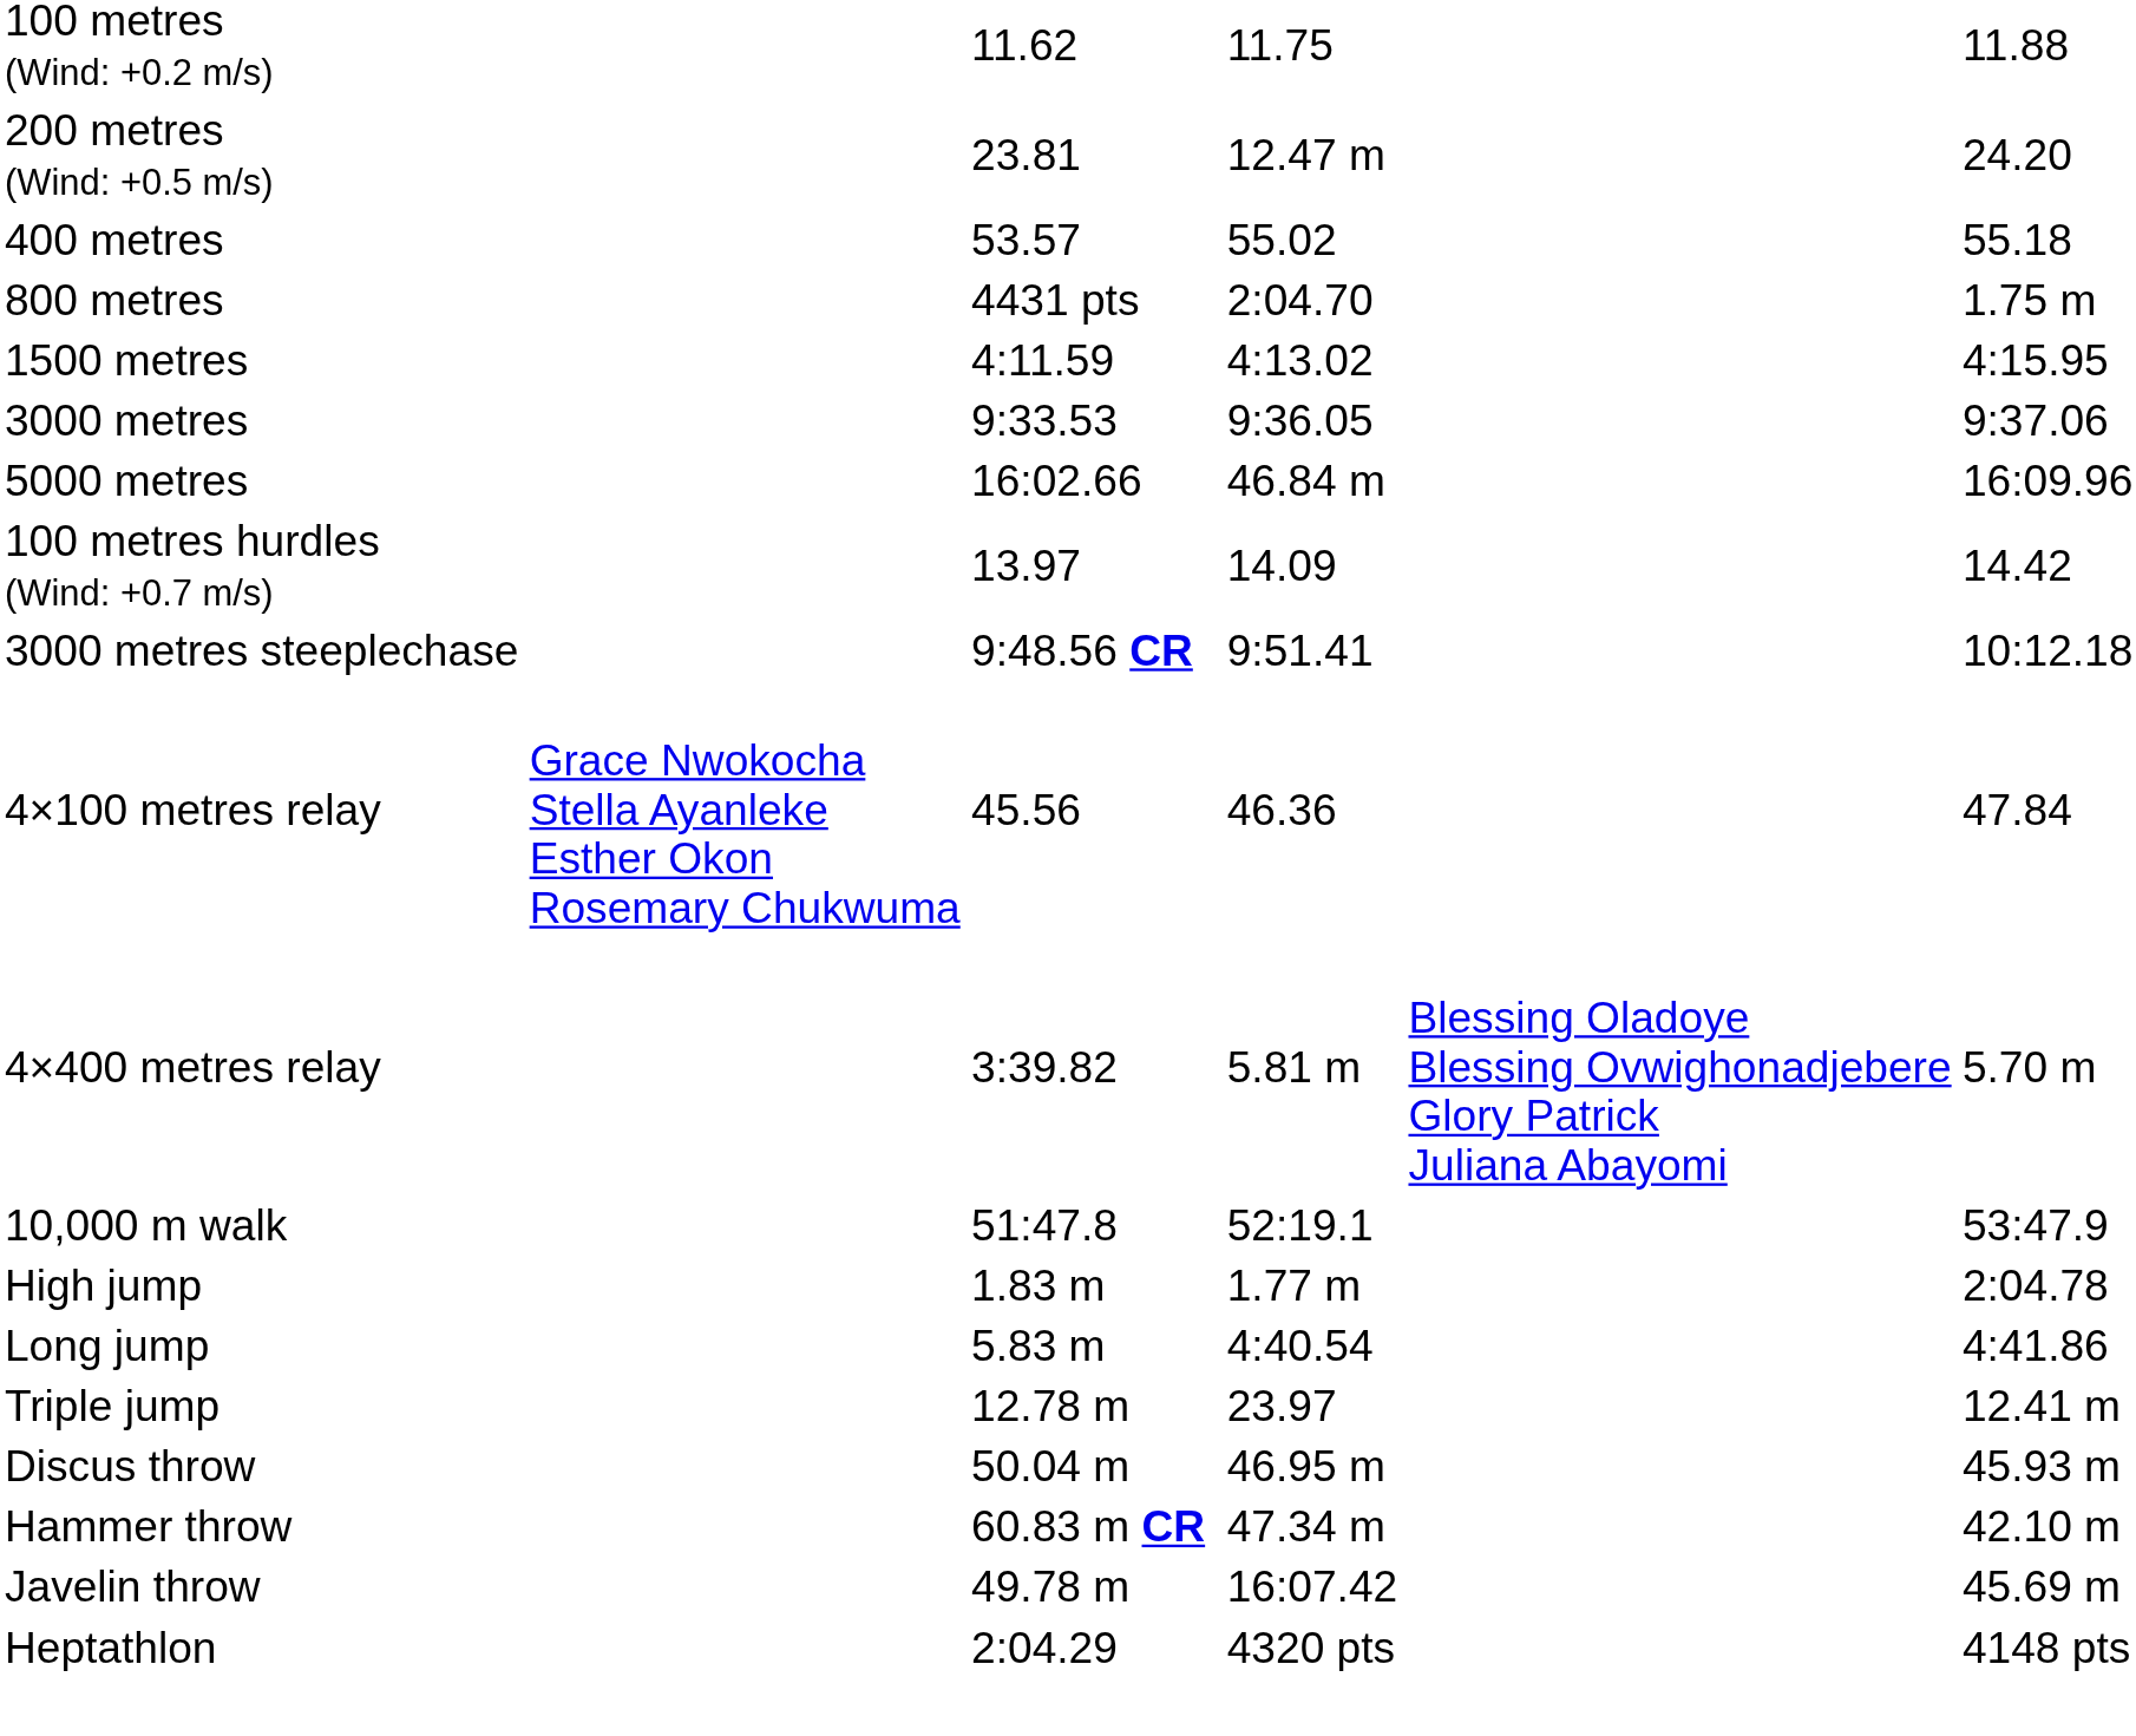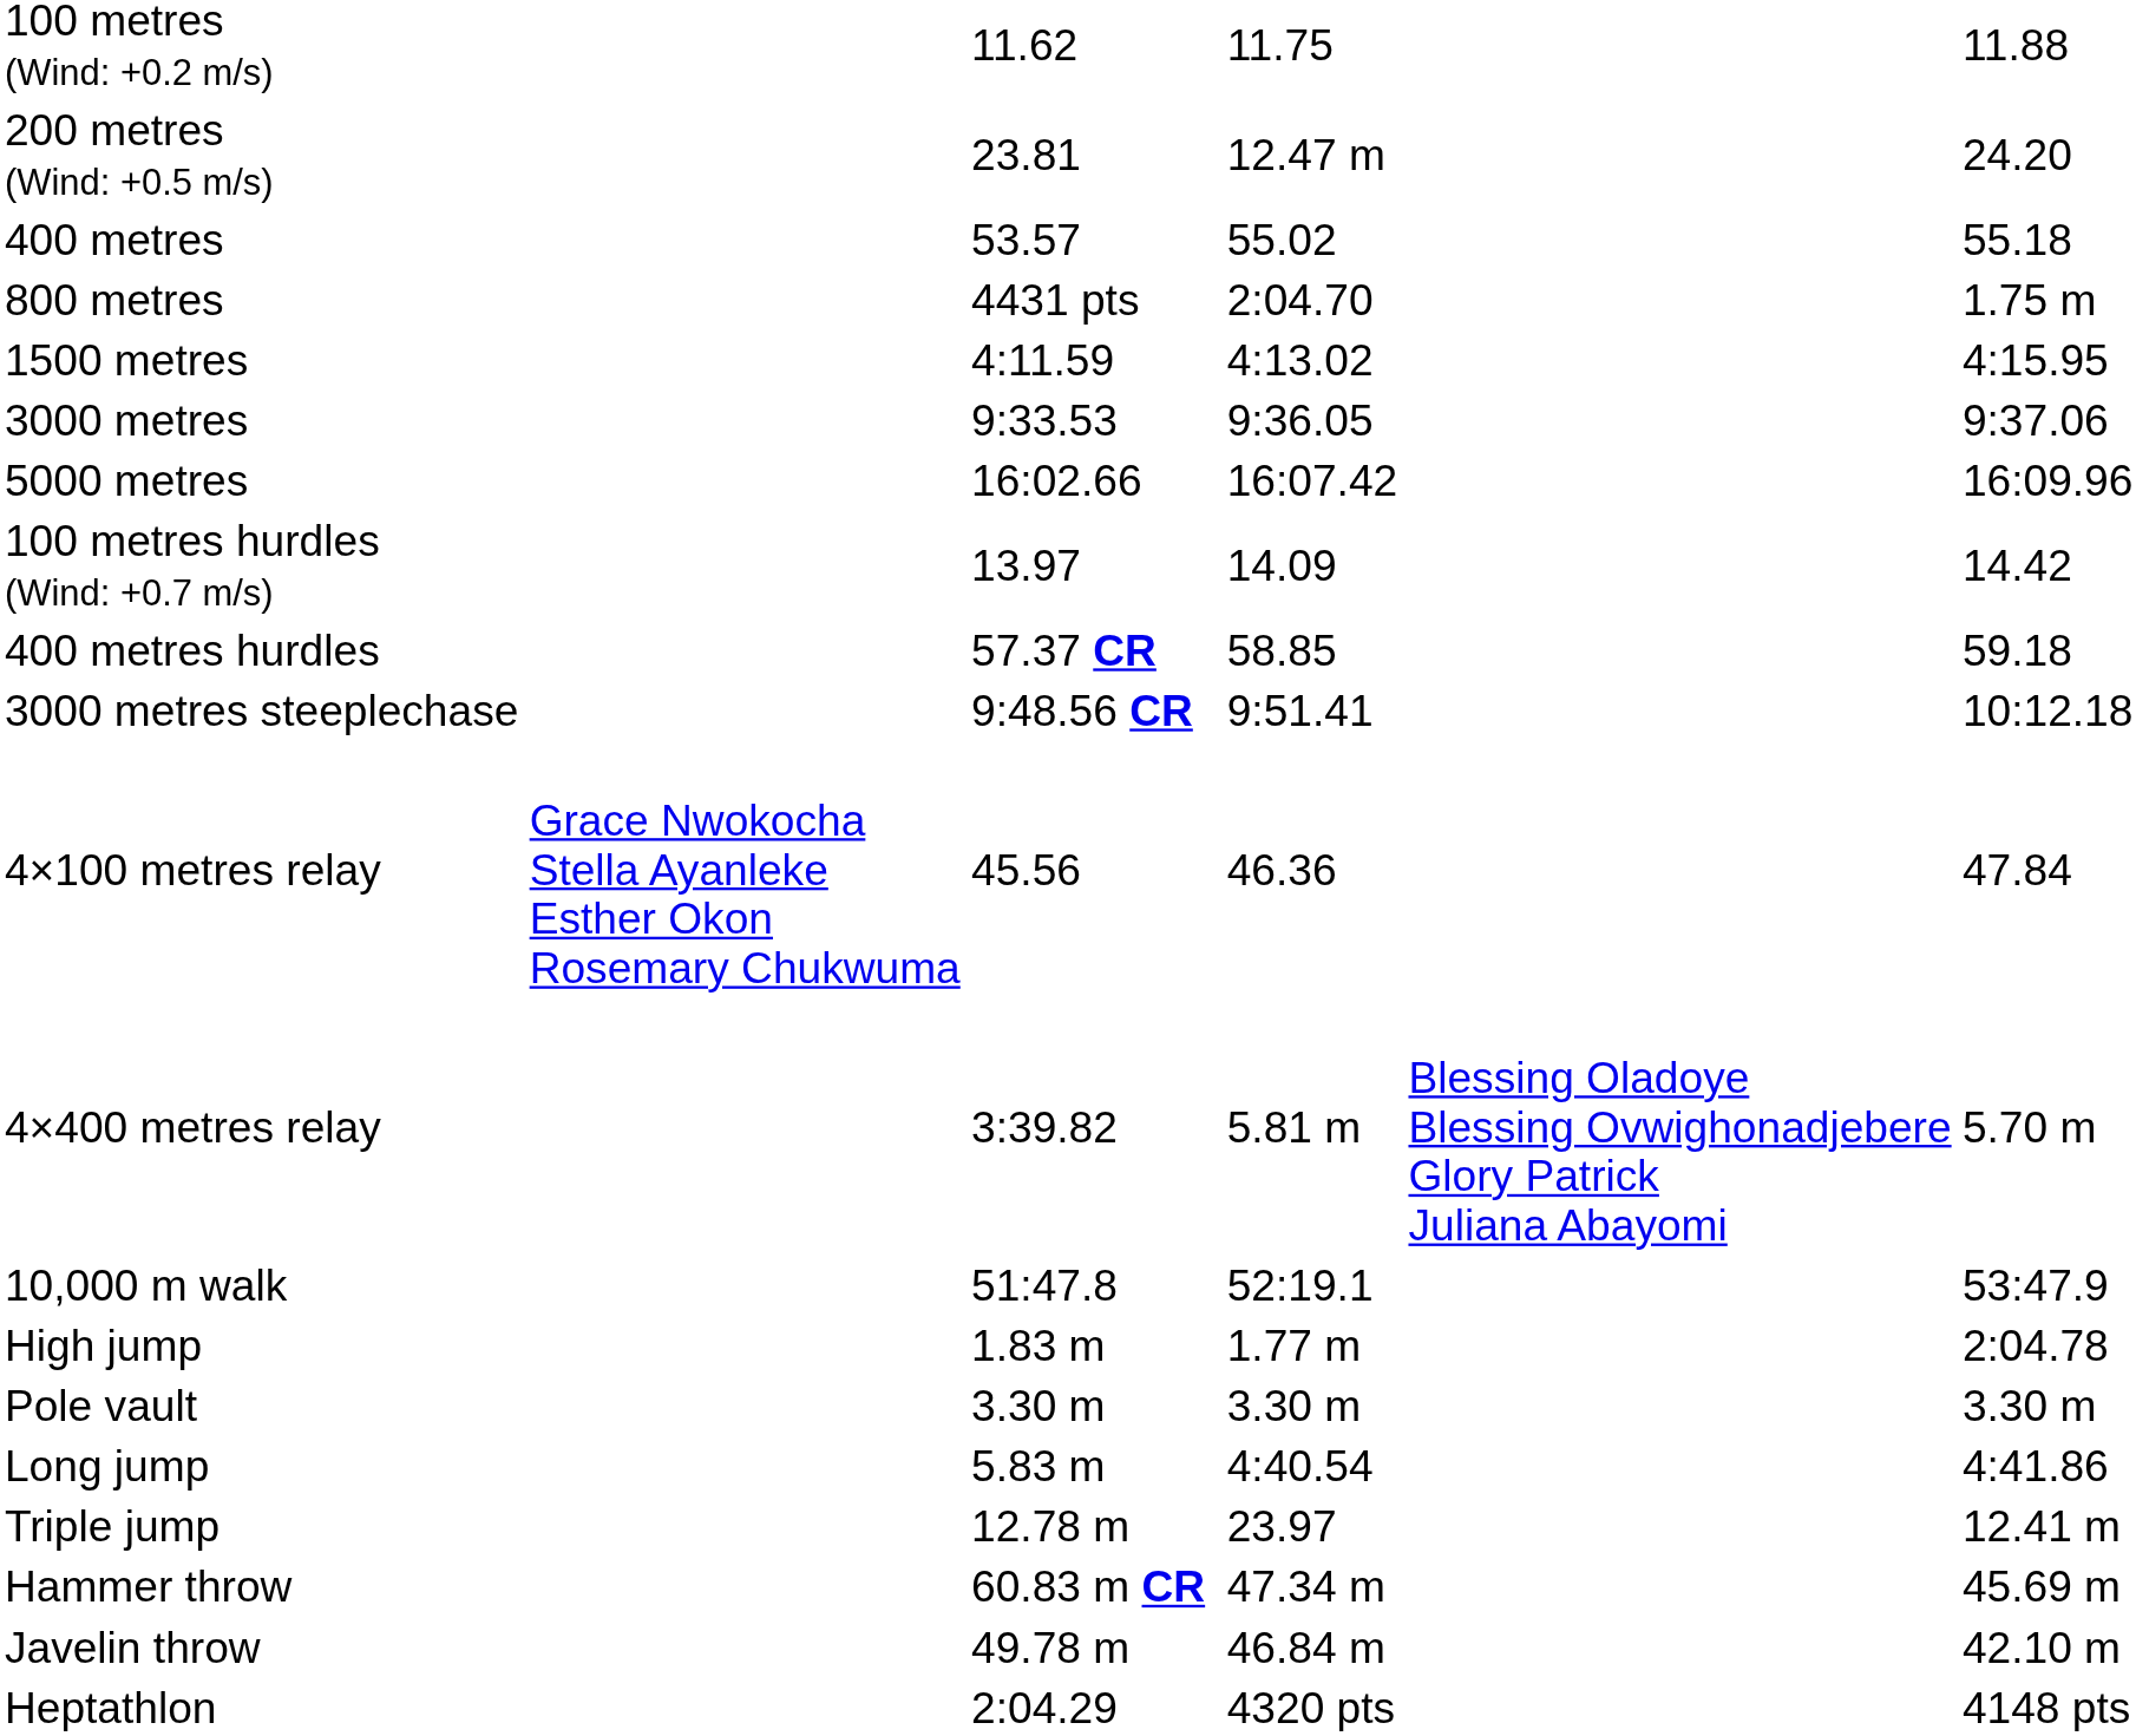 <table>
 <tr>
 <td>100 metres<br><small>(Wind: +0.2 m/s)</small></td>
 <td></td>
 <td>11.62</td>
 <td></td>
 <td>11.75</td>
 <td></td>
 <td>11.88</td>
 </tr>
 <tr>
 <td>200 metres <br><small>(Wind: +0.5 m/s)</small></td>
 <td></td>
 <td>23.81</td>
 <td></td>
 <td>12.47 m</td>
 <td></td>
 <td>24.20</td>
 </tr>
 <tr>
 <td>400 metres</td>
 <td></td>
 <td>53.57</td>
 <td></td>
 <td>55.02</td>
 <td></td>
 <td>55.18</td>
 </tr>
 <tr>
 <td>800 metres</td>
 <td></td>
 <td>4431 pts</td>
 <td></td>
 <td>2:04.70</td>
 <td></td>
 <td>1.75 m</td>
 </tr>
 <tr>
 <td>1500 metres</td>
 <td></td>
 <td>4:11.59</td>
 <td></td>
 <td>4:13.02</td>
 <td></td>
 <td>4:15.95</td>
 </tr>
 <tr>
 <td>3000 metres</td>
 <td></td>
 <td>9:33.53</td>
 <td></td>
 <td>9:36.05</td>
 <td></td>
 <td>9:37.06</td>
 </tr>
 <tr>
 <td>5000 metres</td>
 <td></td>
 <td>16:02.66</td>
 <td></td>
-<td>46.84 m</td>
+<td>16:07.42</td>
 <td></td>
 <td>16:09.96</td>
 </tr>
 <tr>
 <td>100 metres hurdles<br><small>(Wind: +0.7 m/s)</small></td>
 <td></td>
 <td>13.97</td>
 <td></td>
 <td>14.09</td>
 <td></td>
 <td>14.42</td>
+</tr>
+<tr>
+<td>400 metres hurdles</td>
+<td></td>
+<td>57.37 <strong><a href='#'>CR</a></strong></td>
+<td></td>
+<td>58.85</td>
+<td></td>
+<td>59.18</td>
 </tr>
 <tr>
 <td>3000 metres steeplechase</td>
 <td></td>
 <td>9:48.56 <strong><a href='#'>CR</a></strong></td>
 <td></td>
 <td>9:51.41</td>
 <td></td>
 <td>10:12.18</td>
 </tr>
 <tr>
 <td>4×100 metres relay</td>
 <td><br><a href='#'>Grace Nwokocha</a><br><a href='#'>Stella Ayanleke</a><br><a href='#'>Esther Okon</a><br><a href='#'>Rosemary Chukwuma</a></td>
 <td>45.56</td>
 <td></td>
 <td>46.36</td>
 <td></td>
 <td>47.84</td>
 </tr>
 <tr>
 <td>4×400 metres relay</td>
 <td></td>
 <td>3:39.82</td>
 <td></td>
 <td>5.81 m</td>
 <td><br><a href='#'>Blessing Oladoye</a><br><a href='#'>Blessing Ovwighonadjebere</a><br><a href='#'>Glory Patrick</a><br><a href='#'>Juliana Abayomi</a></td>
 <td>5.70 m</td>
 </tr>
 <tr>
 <td>10,000 m walk</td>
 <td></td>
 <td>51:47.8</td>
 <td></td>
 <td>52:19.1</td>
 <td></td>
 <td>53:47.9</td>
 </tr>
 <tr>
 <td>High jump</td>
 <td></td>
 <td>1.83 m</td>
 <td></td>
 <td>1.77 m</td>
 <td></td>
 <td>2:04.78</td>
 </tr>
 <tr>
+<td>Pole vault</td>
+<td></td>
+<td>3.30 m</td>
+<td></td>
+<td>3.30 m</td>
+<td></td>
+<td>3.30 m</td>
+</tr>
+<tr>
 <td>Long jump</td>
 <td></td>
 <td>5.83 m</td>
 <td></td>
 <td>4:40.54</td>
 <td></td>
 <td>4:41.86</td>
 </tr>
 <tr>
 <td>Triple jump</td>
 <td></td>
 <td>12.78 m</td>
 <td></td>
 <td>23.97</td>
 <td></td>
 <td>12.41 m</td>
 </tr>
 <tr>
-<td>Discus throw</td>
-<td></td>
-<td>50.04 m</td>
-<td></td>
-<td>46.95 m</td>
-<td></td>
-<td>45.93 m</td>
-</tr>
-<tr>
 <td>Hammer throw</td>
 <td></td>
 <td>60.83 m <strong><a href='#'>CR</a></strong></td>
 <td></td>
 <td>47.34 m</td>
 <td></td>
-<td>42.10 m</td>
+<td>45.69 m</td>
 </tr>
 <tr>
 <td>Javelin throw</td>
 <td></td>
 <td>49.78 m</td>
 <td></td>
-<td>16:07.42</td>
+<td>46.84 m</td>
 <td></td>
-<td>45.69 m</td>
+<td>42.10 m</td>
 </tr>
 <tr>
 <td>Heptathlon</td>
 <td></td>
 <td>2:04.29</td>
 <td></td>
 <td>4320 pts</td>
 <td></td>
 <td>4148 pts</td>
 </tr>
 </table>
